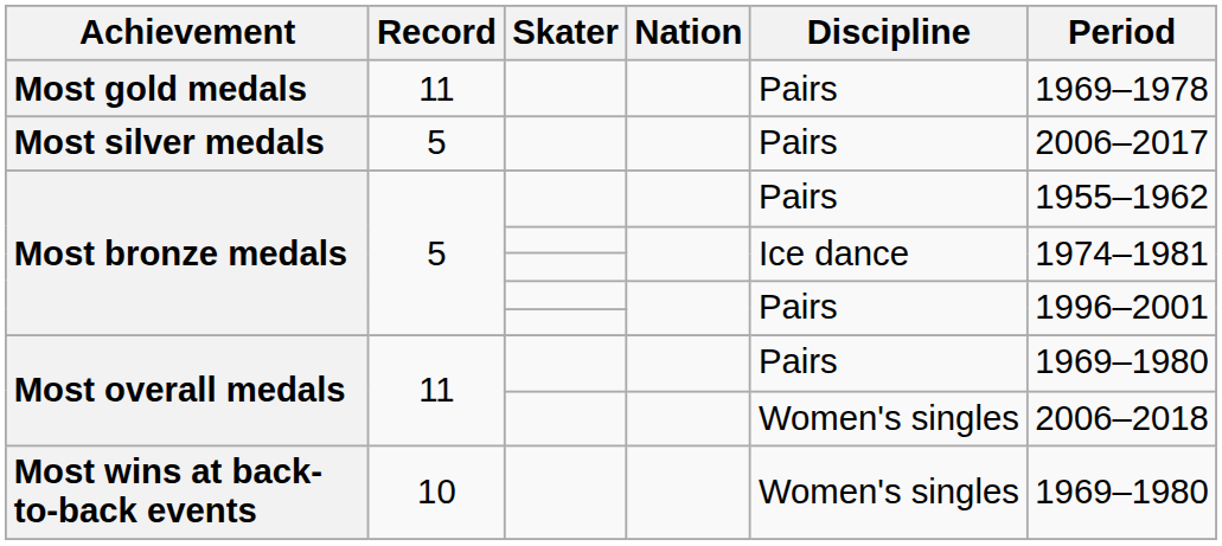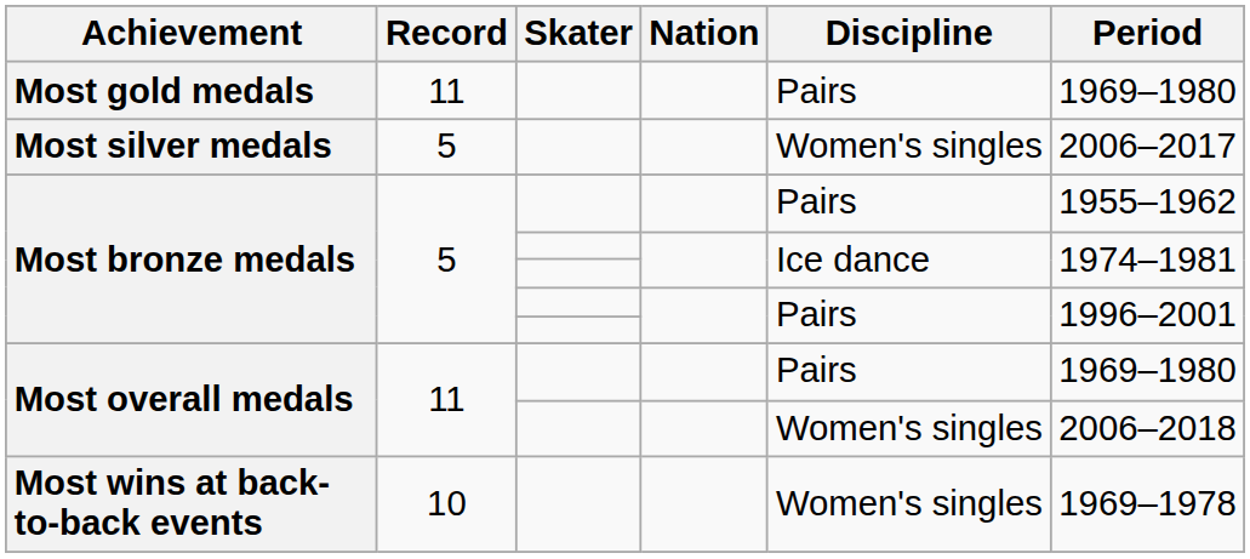 <table class="wikitable unsortable" style="text-align:left">
 <tr>
 <th scope="col" style="width:10em">Achievement</th>
 <th scope="col">Record</th>
 <th scope="col">Skater</th>
 <th scope="col">Nation</th>
 <th scope="col">Discipline</th>
 <th scope="col">Period</th>
 </tr>
 <tr>
 <th scope="row" style="text-align:left">Most gold medals</th>
 <td align=center>11</td>
 <td></td>
 <td></td>
 <td>Pairs</td>
-<td align="center">1969–1978</td>
+<td align="center">1969–1980</td>
 </tr>
 <tr>
 <th scope="row" style="text-align:left">Most silver medals</th>
 <td align=center>5</td>
 <td></td>
 <td></td>
-<td>Pairs</td>
+<td>Women's singles</td>
 <td align="center">2006–2017</td>
 </tr>
 <tr>
 <th scope="row" rowspan="5" style="text-align:left">Most bronze medals</th>
 <td rowspan=5 align=center>5</td>
 <td></td>
 <td></td>
 <td>Pairs</td>
 <td align="center">1955–1962</td>
 </tr>
 <tr>
 <td></td>
 <td rowspan="2"></td>
 <td rowspan="2">Ice dance</td>
 <td rowspan="2" align="center">1974–1981</td>
 </tr>
 <tr>
 <td></td>
 </tr>
 <tr>
 <td></td>
 <td rowspan="2"></td>
 <td rowspan="2">Pairs</td>
 <td rowspan=2 align="center">1996–2001</td>
 </tr>
 <tr>
 <td></td>
 </tr>
 <tr>
 <th scope="row" rowspan="2" style="text-align:left">Most overall medals</th>
 <td rowspan=2 align=center>11</td>
 <td></td>
 <td></td>
 <td>Pairs</td>
 <td align="center">1969–1980</td>
 </tr>
 <tr>
 <td></td>
 <td></td>
 <td>Women's singles</td>
 <td align="center">2006–2018</td>
 </tr>
 <tr>
 <th scope="row" style="text-align:left">Most wins at back-to-back events</th>
 <td align=center>10</td>
 <td></td>
 <td></td>
 <td>Women's singles</td>
-<td align="center">1969–1980</td>
+<td align="center">1969–1978</td>
 </tr>
 </table>
